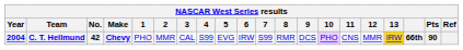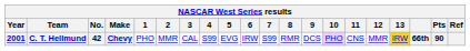 <table class="wikitable" style="text-align:center; font-size:75%">
 <tr>
 <th colspan=23><a href='#'>NASCAR West Series</a> results</th>
 </tr>
 <tr>
 <th>Year</th>
 <th>Team</th>
 <th>No.</th>
 <th>Make</th>
 <th>1</th>
 <th>2</th>
 <th>3</th>
 <th>4</th>
 <th>5</th>
 <th>6</th>
 <th>7</th>
 <th>8</th>
 <th>9</th>
 <th>10</th>
 <th>11</th>
 <th>12</th>
 <th>13</th>
 <th></th>
 <th>Pts</th>
 <th>Ref</th>
 </tr>
 <tr>
-<th><a href='#'>2004</a></th>
+<th><a href='#'>2001</a></th>
 <th><a href='#'>C. T. Hellmund</a></th>
 <th>42</th>
 <th><a href='#'>Chevy</a></th>
 <td><a href='#'>PHO</a></td>
 <td><a href='#'>MMR</a></td>
 <td><a href='#'>CAL</a></td>
 <td><a href='#'>S99</a></td>
 <td><a href='#'>EVG</a></td>
 <td><a href='#'>IRW</a></td>
 <td><a href='#'>S99</a></td>
 <td><a href='#'>RMR</a></td>
 <td><a href='#'>DCS</a></td>
 <td style="background:#EFCFFF;"><a href='#'>PHO</a><br></td>
 <td><a href='#'>CNS</a></td>
 <td><a href='#'>MMR</a></td>
 <td style="background: gold;"><a href='#'>IRW</a></td>
 <th>66th</th>
 <th>90</th>
 <th></th>
 </tr>
 </table>
